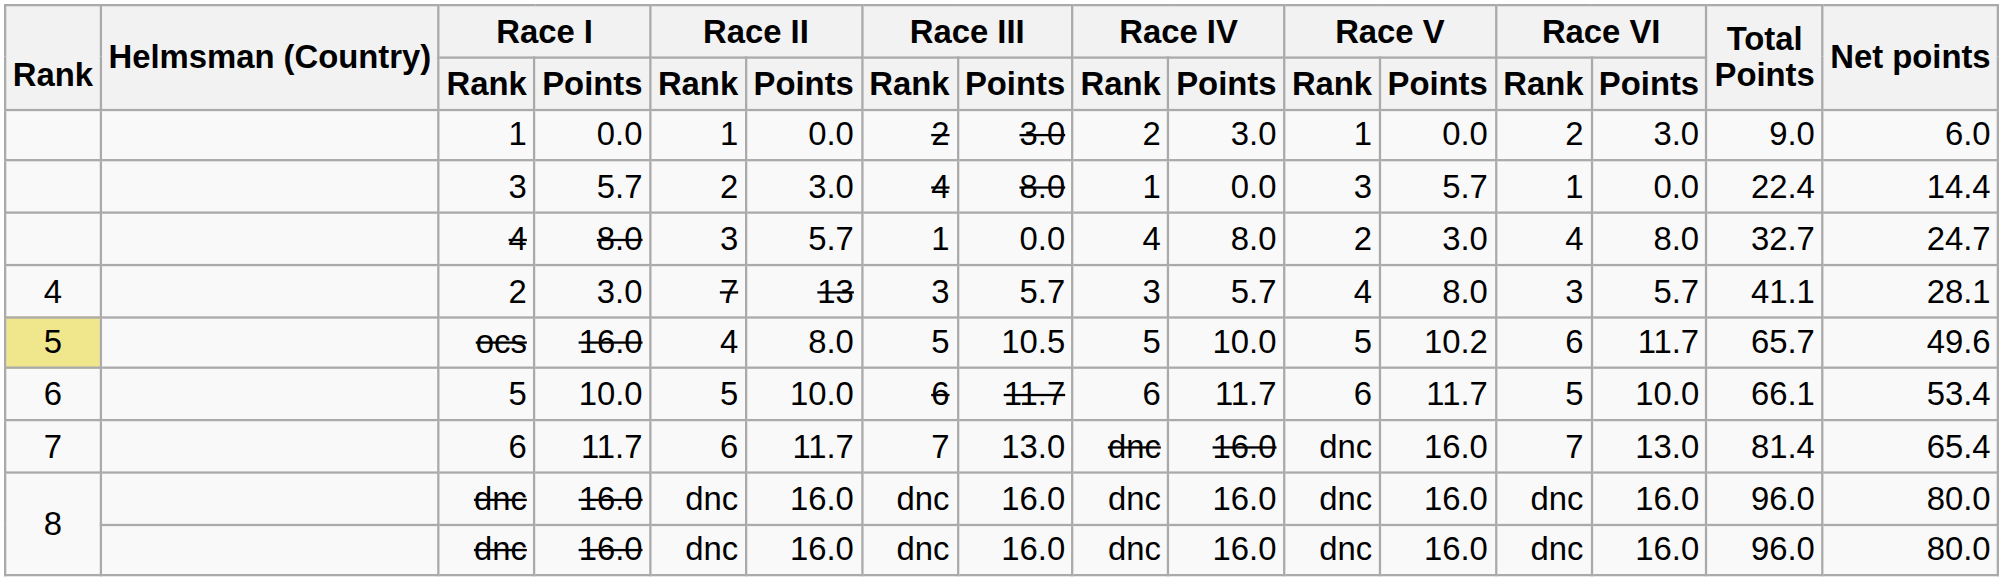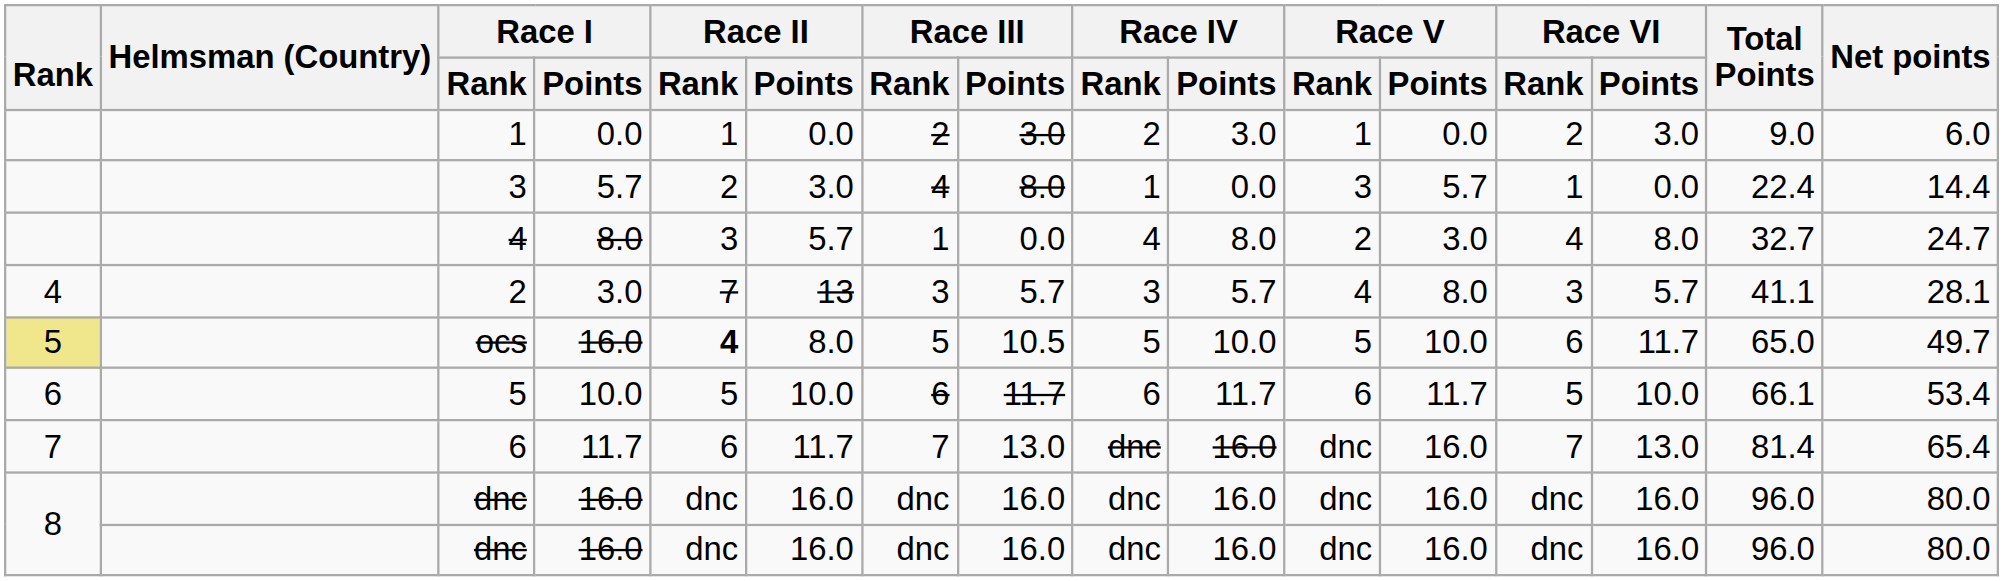 <table class="wikitable" style="text-align:right; font-size:90%">
 <tr>
 <th rowspan=2><br>Rank</th>
 <th rowspan=2>Helmsman (Country)</th>
 <th colspan=2>Race I</th>
 <th colspan=2>Race II</th>
 <th colspan=2>Race III</th>
 <th colspan=2>Race IV</th>
 <th colspan=2>Race V</th>
 <th colspan=2>Race VI</th>
 <th rowspan=2>Total <br>Points <br></th>
 <th rowspan=2>Net points</th>
 </tr>
 <tr>
 <th>Rank</th>
 <th>Points</th>
 <th>Rank</th>
 <th>Points</th>
 <th>Rank</th>
 <th>Points</th>
 <th>Rank</th>
 <th>Points</th>
 <th>Rank</th>
 <th>Points</th>
 <th>Rank</th>
 <th>Points</th>
 </tr>
 <tr style="vertical-align:top;">
 <td align=center></td>
 <td align=left></td>
 <td>1</td>
 <td>0.0</td>
 <td>1</td>
 <td>0.0</td>
 <td><s>2</s></td>
 <td><s>3.0</s></td>
 <td>2</td>
 <td>3.0</td>
 <td>1</td>
 <td>0.0</td>
 <td>2</td>
 <td>3.0</td>
 <td>9.0</td>
 <td>6.0</td>
 </tr>
 <tr>
 <td align=center></td>
 <td align=left></td>
 <td>3</td>
 <td>5.7</td>
 <td>2</td>
 <td>3.0</td>
 <td><s>4</s></td>
 <td><s>8.0</s></td>
 <td>1</td>
 <td>0.0</td>
 <td>3</td>
 <td>5.7</td>
 <td>1</td>
 <td>0.0</td>
 <td>22.4</td>
 <td>14.4</td>
 </tr>
 <tr>
 <td align=center></td>
 <td align=left></td>
 <td><s>4</s></td>
 <td><s>8.0</s></td>
 <td>3</td>
 <td>5.7</td>
 <td>1</td>
 <td>0.0</td>
 <td>4</td>
 <td>8.0</td>
 <td>2</td>
 <td>3.0</td>
 <td>4</td>
 <td>8.0</td>
 <td>32.7</td>
 <td>24.7</td>
 </tr>
 <tr>
 <td align=center>4</td>
 <td align=left></td>
 <td>2</td>
 <td>3.0</td>
 <td><s>7</s></td>
 <td><s>13</s></td>
 <td>3</td>
 <td>5.7</td>
 <td>3</td>
 <td>5.7</td>
 <td>4</td>
 <td>8.0</td>
 <td>3</td>
 <td>5.7</td>
 <td>41.1</td>
 <td>28.1</td>
 </tr>
 <tr>
 <td align=center style="background: khaki;">5</td>
 <td align=left></td>
 <td><s>ocs</s></td>
 <td><s>16.0</s></td>
-<td>4</td>
+<td><strong>4</strong></td>
 <td>8.0</td>
 <td>5</td>
 <td>10.5</td>
 <td>5</td>
 <td>10.0</td>
 <td>5</td>
-<td>10.2</td>
+<td>10.0</td>
 <td>6</td>
 <td>11.7</td>
-<td>65.7</td>
-<td>49.6</td>
+<td>65.0</td>
+<td>49.7</td>
 </tr>
 <tr>
 <td align=center>6</td>
 <td align=left></td>
 <td>5</td>
 <td>10.0</td>
 <td>5</td>
 <td>10.0</td>
 <td><s>6</s></td>
 <td><s>11.7</s></td>
 <td>6</td>
 <td>11.7</td>
 <td>6</td>
 <td>11.7</td>
 <td>5</td>
 <td>10.0</td>
 <td>66.1</td>
 <td>53.4</td>
 </tr>
 <tr>
 <td align=center>7</td>
 <td align=left></td>
 <td>6</td>
 <td>11.7</td>
 <td>6</td>
 <td>11.7</td>
 <td>7</td>
 <td>13.0</td>
 <td><s>dnc</s></td>
 <td><s>16.0</s></td>
 <td>dnc</td>
 <td>16.0</td>
 <td>7</td>
 <td>13.0</td>
 <td>81.4</td>
 <td>65.4</td>
 </tr>
 <tr>
 <td rowspan=2 align=center>8</td>
 <td align=left></td>
 <td><s>dnc</s></td>
 <td><s>16.0</s></td>
 <td>dnc</td>
 <td>16.0</td>
 <td>dnc</td>
 <td>16.0</td>
 <td>dnc</td>
 <td>16.0</td>
 <td>dnc</td>
 <td>16.0</td>
 <td>dnc</td>
 <td>16.0</td>
 <td>96.0</td>
 <td>80.0</td>
 </tr>
 <tr>
 <td align=left></td>
 <td><s>dnc</s></td>
 <td><s>16.0</s></td>
 <td>dnc</td>
 <td>16.0</td>
 <td>dnc</td>
 <td>16.0</td>
 <td>dnc</td>
 <td>16.0</td>
 <td>dnc</td>
 <td>16.0</td>
 <td>dnc</td>
 <td>16.0</td>
 <td>96.0</td>
 <td>80.0</td>
 </tr>
 </table>
